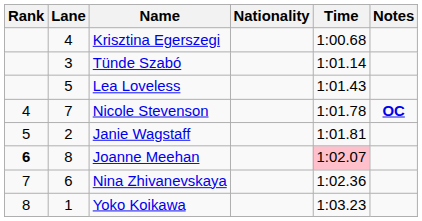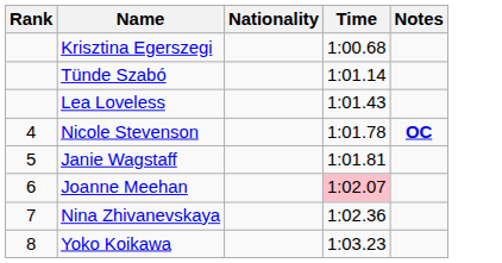 <table class="wikitable sortable" style="text-align:center">
 <tr>
 <th>Rank</th>
-<th>Lane</th>
 <th>Name</th>
 <th>Nationality</th>
 <th>Time</th>
 <th>Notes</th>
 </tr>
 <tr>
 <td></td>
-<td>4</td>
 <td align=left><a href='#'>Krisztina Egerszegi</a></td>
 <td align=left></td>
 <td>1:00.68</td>
 <td></td>
 </tr>
 <tr>
 <td></td>
-<td>3</td>
 <td align=left><a href='#'>Tünde Szabó</a></td>
 <td align=left></td>
 <td>1:01.14</td>
 <td></td>
 </tr>
 <tr>
 <td></td>
-<td>5</td>
 <td align=left><a href='#'>Lea Loveless</a></td>
 <td align=left></td>
 <td>1:01.43</td>
 <td></td>
 </tr>
 <tr>
 <td>4</td>
-<td>7</td>
 <td align=left><a href='#'>Nicole Stevenson</a></td>
 <td align=left></td>
 <td>1:01.78</td>
 <td><strong><a href='#'>OC</a></strong></td>
 </tr>
 <tr>
 <td>5</td>
-<td>2</td>
 <td align=left><a href='#'>Janie Wagstaff</a></td>
 <td align=left></td>
 <td>1:01.81</td>
 <td></td>
 </tr>
 <tr>
-<td><strong>6</strong></td>
-<td>8</td>
+<td>6</td>
 <td align=left><a href='#'>Joanne Meehan</a></td>
 <td align=left></td>
 <td style="background: pink;">1:02.07</td>
 <td></td>
 </tr>
 <tr>
 <td>7</td>
-<td>6</td>
 <td align=left><a href='#'>Nina Zhivanevskaya</a></td>
 <td align=left></td>
 <td>1:02.36</td>
 <td></td>
 </tr>
 <tr>
 <td>8</td>
-<td>1</td>
 <td align=left><a href='#'>Yoko Koikawa</a></td>
 <td align=left></td>
 <td>1:03.23</td>
 <td></td>
 </tr>
 </table>
